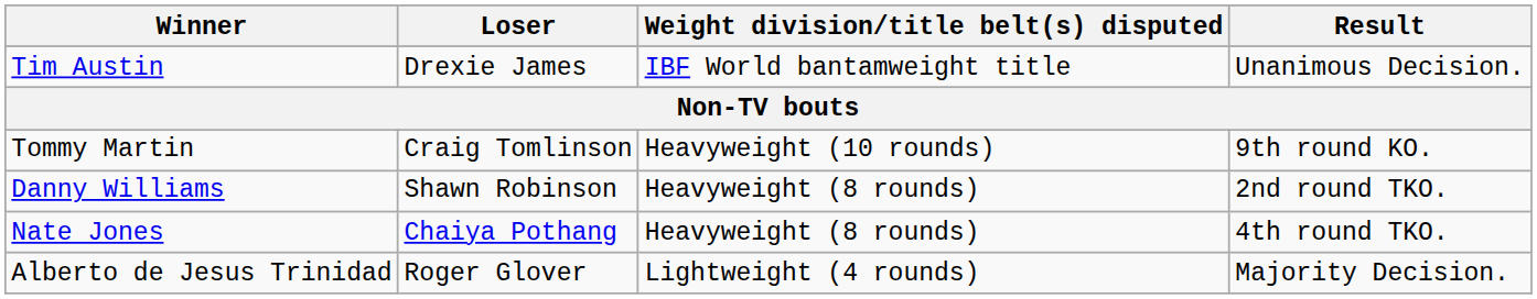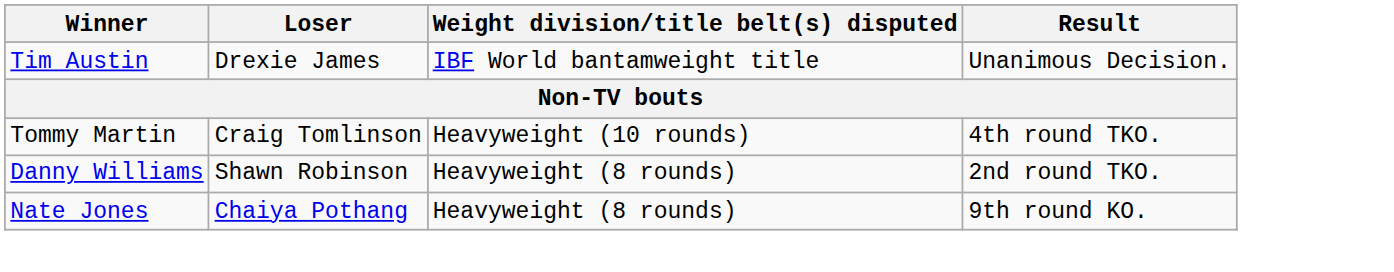 <table class=wikitable>
 <tr>
 <th>Winner</th>
 <th>Loser</th>
 <th>Weight division/title belt(s) disputed</th>
 <th>Result</th>
 </tr>
 <tr>
 <td> <a href='#'>Tim Austin</a></td>
 <td> Drexie James</td>
 <td><a href='#'>IBF</a> World bantamweight title</td>
 <td>Unanimous Decision.</td>
 </tr>
 <tr>
 <th colspan=4>Non-TV bouts</th>
 </tr>
 <tr>
 <td> Tommy Martin</td>
 <td> Craig Tomlinson</td>
 <td>Heavyweight (10 rounds)</td>
-<td>9th round KO.</td>
+<td>4th round TKO.</td>
 </tr>
 <tr>
 <td> <a href='#'>Danny Williams</a></td>
 <td> Shawn Robinson</td>
 <td>Heavyweight (8 rounds)</td>
 <td>2nd round TKO.</td>
 </tr>
 <tr>
 <td> <a href='#'>Nate Jones</a></td>
 <td> <a href='#'>Chaiya Pothang</a></td>
 <td>Heavyweight (8 rounds)</td>
-<td>4th round TKO.</td>
-</tr>
-<tr>
-<td> Alberto de Jesus Trinidad</td>
-<td> Roger Glover</td>
-<td>Lightweight (4 rounds)</td>
-<td>Majority Decision.</td>
+<td>9th round KO.</td>
 </tr>
 </table>
